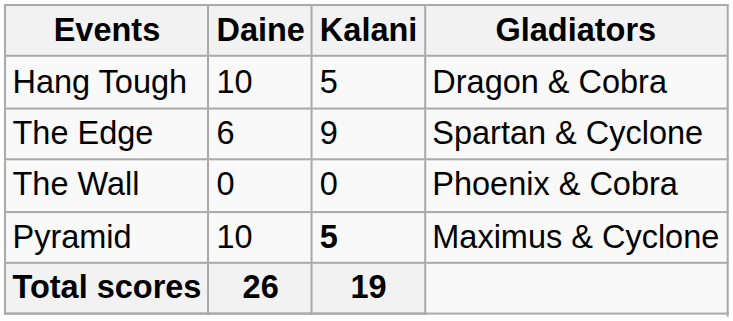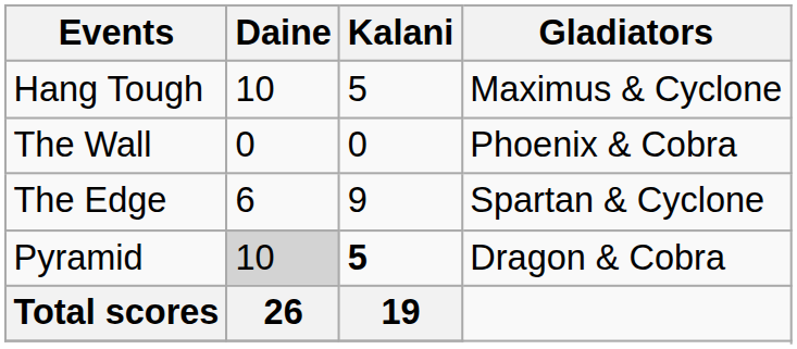 <table class="wikitable">
 <tr>
 <th>Events</th>
 <th>Daine</th>
 <th>Kalani</th>
 <th>Gladiators</th>
 </tr>
 <tr>
 <td>Hang Tough</td>
 <td>10</td>
 <td>5</td>
-<td>Dragon & Cobra</td>
+<td>Maximus & Cyclone</td>
+</tr>
+<tr>
+<td>The Wall</td>
+<td>0</td>
+<td>0</td>
+<td>Phoenix & Cobra</td>
 </tr>
 <tr>
 <td>The Edge</td>
 <td>6</td>
 <td>9</td>
 <td>Spartan & Cyclone</td>
 </tr>
 <tr>
-<td>The Wall</td>
-<td>0</td>
-<td>0</td>
-<td>Phoenix & Cobra</td>
-</tr>
-<tr>
 <td>Pyramid</td>
-<td>10</td>
+<td style="background: lightgrey;">10</td>
 <td><strong>5</strong></td>
-<td>Maximus & Cyclone</td>
+<td>Dragon & Cobra</td>
 </tr>
 <tr>
 <th>Total scores</th>
 <th>26</th>
 <th>19</th>
 </tr>
 <tr>
 </tr>
 </table>
